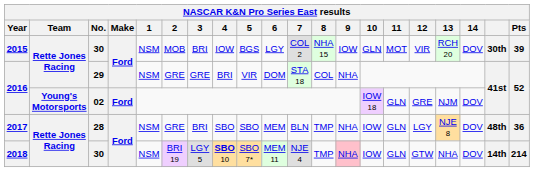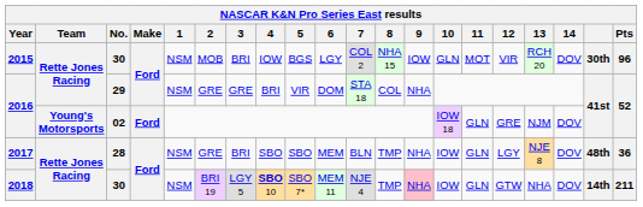 <table class="wikitable" style="text-align:center; font-size:75%">
 <tr>
 <th colspan=45><a href='#'>NASCAR K&N Pro Series East</a> results</th>
 </tr>
 <tr>
 <th>Year</th>
 <th>Team</th>
 <th>No.</th>
 <th>Make</th>
 <th>1</th>
 <th>2</th>
 <th>3</th>
 <th>4</th>
 <th>5</th>
 <th>6</th>
 <th>7</th>
 <th>8</th>
 <th>9</th>
 <th>10</th>
 <th>11</th>
 <th>12</th>
 <th>13</th>
 <th>14</th>
 <th></th>
 <th>Pts</th>
 </tr>
 <tr>
 <th><a href='#'>2015</a></th>
 <th rowspan=2><a href='#'>Rette Jones Racing</a></th>
 <th>30</th>
 <th rowspan=2><a href='#'>Ford</a></th>
 <td><a href='#'>NSM</a></td>
 <td><a href='#'>MOB</a></td>
 <td><a href='#'>BRI</a></td>
 <td><a href='#'>IOW</a></td>
 <td><a href='#'>BGS</a></td>
 <td><a href='#'>LGY</a></td>
 <td style="background:#DFDFDF;"><a href='#'>COL</a><br><small>2</small></td>
 <td style="background:#DFFFDF;"><a href='#'>NHA</a><br><small>15</small></td>
 <td><a href='#'>IOW</a></td>
 <td><a href='#'>GLN</a></td>
 <td><a href='#'>MOT</a></td>
 <td><a href='#'>VIR</a></td>
 <td style="background:#DFFFDF;"><a href='#'>RCH</a><br><small>20</small></td>
 <td><a href='#'>DOV</a></td>
 <th>30th</th>
-<th>39</th>
+<th>96</th>
 </tr>
 <tr>
 <th rowspan=2><a href='#'>2016</a></th>
 <th>29</th>
 <td><a href='#'>NSM</a></td>
 <td><a href='#'>GRE</a></td>
 <td><a href='#'>GRE</a></td>
 <td><a href='#'>BRI</a></td>
 <td><a href='#'>VIR</a></td>
 <td><a href='#'>DOM</a></td>
 <td style="background:#DFFFDF;"><a href='#'>STA</a><br><small>18</small></td>
 <td><a href='#'>COL</a></td>
 <td><a href='#'>NHA</a></td>
 <td colspan=5></td>
 <th rowspan=2>41st</th>
 <th rowspan=2>52</th>
 </tr>
 <tr>
 <th><a href='#'>Young's Motorsports</a></th>
 <th>02</th>
 <th><a href='#'>Ford</a></th>
 <td colspan=9></td>
 <td style="background:#EFCFFF;"><a href='#'>IOW</a><br><small>18</small></td>
 <td><a href='#'>GLN</a></td>
 <td><a href='#'>GRE</a></td>
 <td><a href='#'>NJM</a></td>
 <td><a href='#'>DOV</a></td>
 </tr>
 <tr>
 <th><a href='#'>2017</a></th>
 <th rowspan=2><a href='#'>Rette Jones Racing</a></th>
 <th>28</th>
 <th rowspan=2><a href='#'>Ford</a></th>
 <td><a href='#'>NSM</a></td>
 <td><a href='#'>GRE</a></td>
 <td><a href='#'>BRI</a></td>
 <td><a href='#'>SBO</a></td>
 <td><a href='#'>SBO</a></td>
 <td><a href='#'>MEM</a></td>
 <td><a href='#'>BLN</a></td>
 <td><a href='#'>TMP</a></td>
 <td><a href='#'>NHA</a></td>
 <td><a href='#'>IOW</a></td>
 <td><a href='#'>GLN</a></td>
 <td><a href='#'>LGY</a></td>
 <td style="background:#FFDF9F;"><a href='#'>NJE</a><br><small>8</small></td>
 <td><a href='#'>DOV</a></td>
 <th>48th</th>
 <th>36</th>
 </tr>
 <tr>
 <th><a href='#'>2018</a></th>
 <th>30</th>
 <td><a href='#'>NSM</a></td>
 <td style="background:#EFCFFF;"><a href='#'>BRI</a><br><small>19</small></td>
 <td style="background:#DFDFDF;"><a href='#'>LGY</a><br><small>5</small></td>
 <td style="background:#FFDF9F;"><strong><a href='#'>SBO</a></strong><br><small>10</small></td>
 <td style="background:#FFDF9F;"><a href='#'>SBO</a><br><small>7*</small></td>
 <td style="background:#DFFFDF;"><a href='#'>MEM</a><br><small>11</small></td>
 <td style="background:#DFDFDF;"><a href='#'>NJE</a><br><small>4</small></td>
 <td><a href='#'>TMP</a></td>
 <td style="background: pink;"><a href='#'>NHA</a></td>
 <td><a href='#'>IOW</a></td>
 <td><a href='#'>GLN</a></td>
 <td><a href='#'>GTW</a></td>
 <td><a href='#'>NHA</a></td>
 <td><a href='#'>DOV</a></td>
 <th>14th</th>
-<th>214</th>
+<th>211</th>
 </tr>
 </table>
